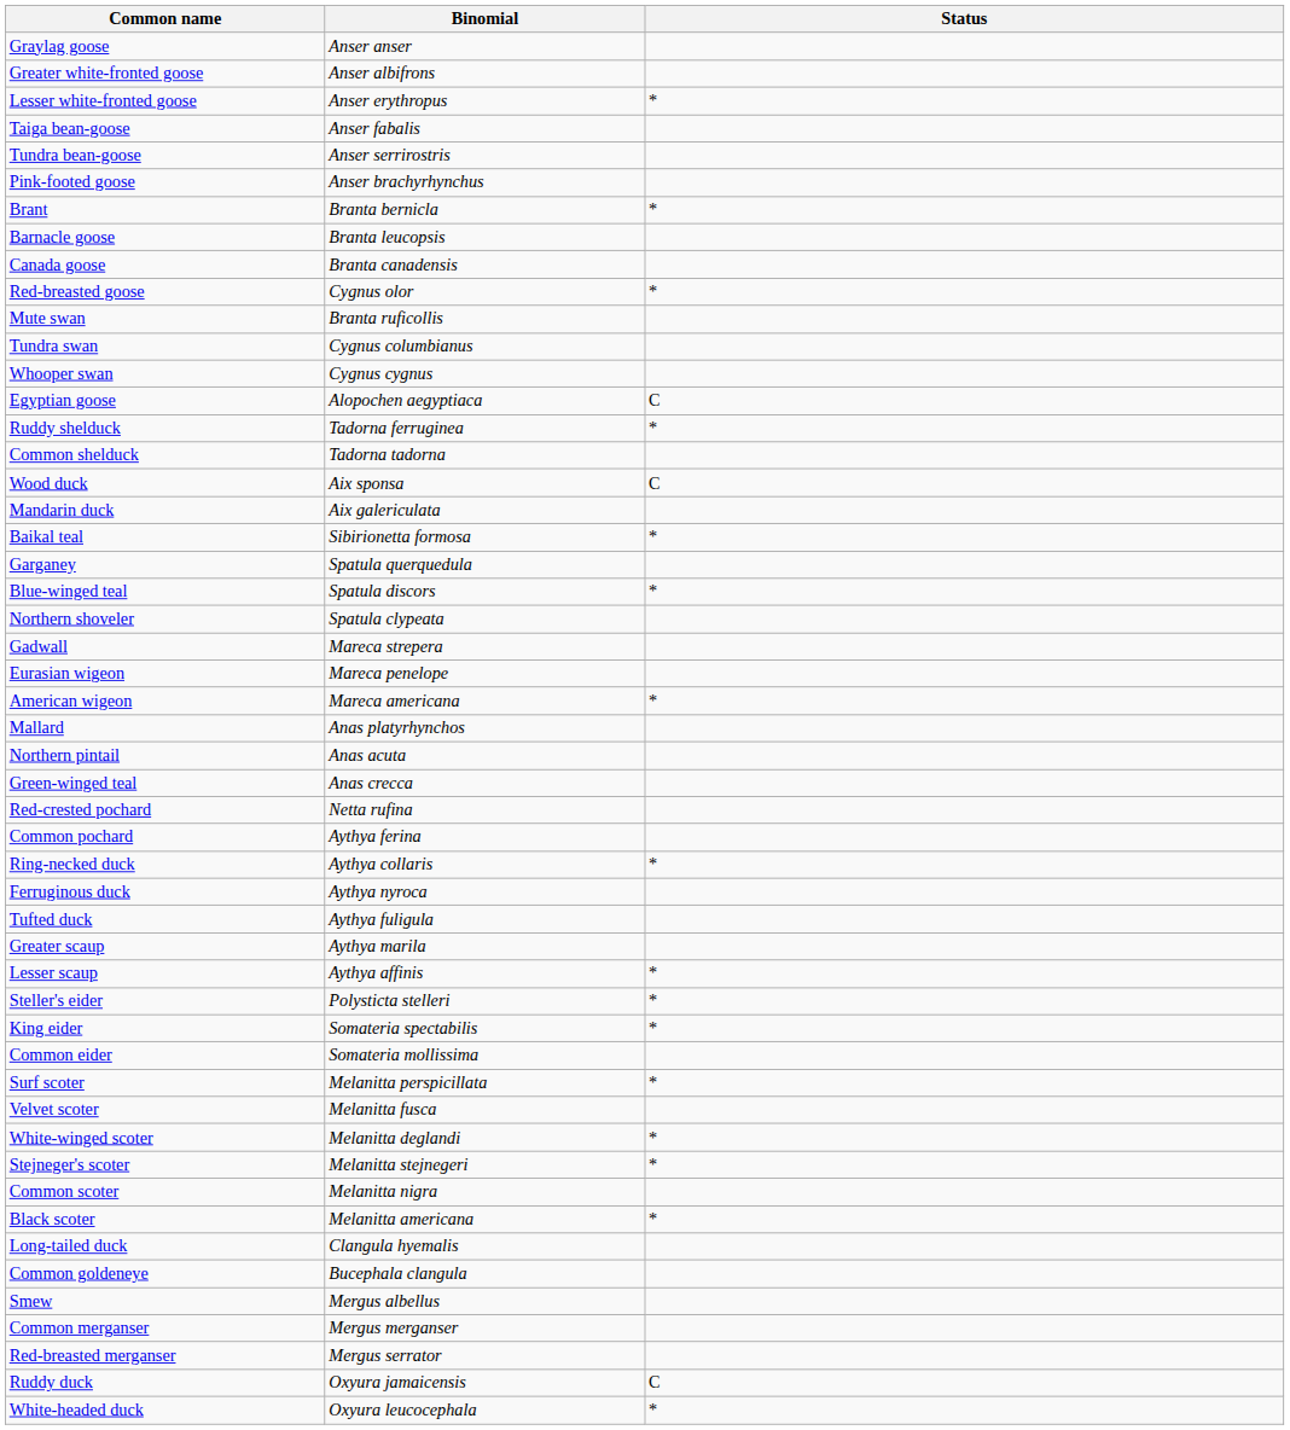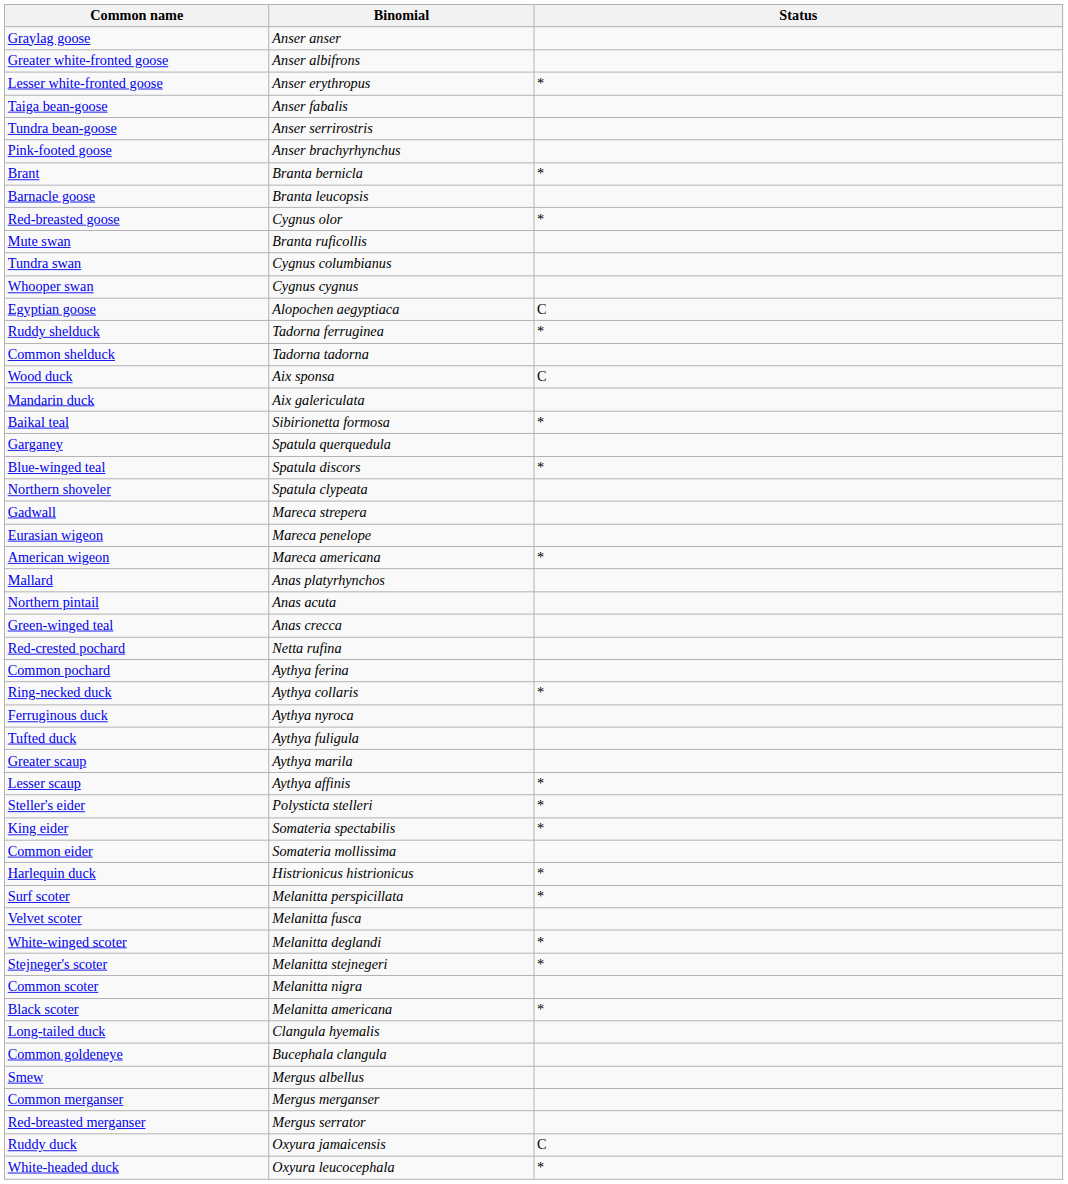 <table width=60% class="wikitable">
 <tr>
 <th width=15%>Common name</th>
 <th width=15%>Binomial</th>
 <th width=30%>Status</th>
 </tr>
 <tr>
 <td><a href='#'>Graylag goose</a></td>
 <td><em>Anser anser</em></td>
 <td></td>
 </tr>
 <tr>
 <td><a href='#'>Greater white-fronted goose</a></td>
 <td><em>Anser albifrons</em></td>
 <td></td>
 </tr>
 <tr>
 <td><a href='#'>Lesser white-fronted goose</a></td>
 <td><em>Anser erythropus</em></td>
 <td>*</td>
 </tr>
 <tr>
 <td><a href='#'>Taiga bean-goose</a></td>
 <td><em>Anser fabalis</em></td>
 <td></td>
 </tr>
 <tr>
 <td><a href='#'>Tundra bean-goose</a></td>
 <td><em>Anser serrirostris</em></td>
 <td></td>
 </tr>
 <tr>
 <td><a href='#'>Pink-footed goose</a></td>
 <td><em>Anser brachyrhynchus</em></td>
 <td></td>
 </tr>
 <tr>
 <td><a href='#'>Brant</a></td>
 <td><em>Branta bernicla</em></td>
 <td>*</td>
 </tr>
 <tr>
 <td><a href='#'>Barnacle goose</a></td>
 <td><em>Branta leucopsis</em></td>
-<td></td>
-</tr>
-<tr>
-<td><a href='#'>Canada goose</a></td>
-<td><em>Branta canadensis</em></td>
 <td></td>
 </tr>
 <tr>
 <td><a href='#'>Red-breasted goose</a></td>
 <td><em>Cygnus olor</em></td>
 <td>*</td>
 </tr>
 <tr>
 <td><a href='#'>Mute swan</a></td>
 <td><em>Branta ruficollis</em></td>
 <td></td>
 </tr>
 <tr>
 <td><a href='#'>Tundra swan</a></td>
 <td><em>Cygnus columbianus</em></td>
 <td></td>
 </tr>
 <tr>
 <td><a href='#'>Whooper swan</a></td>
 <td><em>Cygnus cygnus</em></td>
 <td></td>
 </tr>
 <tr>
 <td><a href='#'>Egyptian goose</a></td>
 <td><em>Alopochen aegyptiaca</em></td>
 <td>C</td>
 </tr>
 <tr>
 <td><a href='#'>Ruddy shelduck</a></td>
 <td><em>Tadorna ferruginea</em></td>
 <td>*</td>
 </tr>
 <tr>
 <td><a href='#'>Common shelduck</a></td>
 <td><em>Tadorna tadorna</em></td>
 <td></td>
 </tr>
 <tr>
 <td><a href='#'>Wood duck</a></td>
 <td><em>Aix sponsa</em></td>
 <td>C</td>
 </tr>
 <tr>
 <td><a href='#'>Mandarin duck</a></td>
 <td><em>Aix galericulata</em></td>
 <td></td>
 </tr>
 <tr>
 <td><a href='#'>Baikal teal</a></td>
 <td><em>Sibirionetta formosa</em></td>
 <td>*</td>
 </tr>
 <tr>
 <td><a href='#'>Garganey</a></td>
 <td><em>Spatula querquedula</em></td>
 <td></td>
 </tr>
 <tr>
 <td><a href='#'>Blue-winged teal</a></td>
 <td><em>Spatula discors</em></td>
 <td>*</td>
 </tr>
 <tr>
 <td><a href='#'>Northern shoveler</a></td>
 <td><em>Spatula clypeata</em></td>
 <td></td>
 </tr>
 <tr>
 <td><a href='#'>Gadwall</a></td>
 <td><em>Mareca strepera</em></td>
 <td></td>
 </tr>
 <tr>
 <td><a href='#'>Eurasian wigeon</a></td>
 <td><em>Mareca penelope</em></td>
 <td></td>
 </tr>
 <tr>
 <td><a href='#'>American wigeon</a></td>
 <td><em>Mareca americana</em></td>
 <td>*</td>
 </tr>
 <tr>
 <td><a href='#'>Mallard</a></td>
 <td><em>Anas platyrhynchos</em></td>
 <td></td>
 </tr>
 <tr>
 <td><a href='#'>Northern pintail</a></td>
 <td><em>Anas acuta</em></td>
 <td></td>
 </tr>
 <tr>
 <td><a href='#'>Green-winged teal</a></td>
 <td><em>Anas crecca</em></td>
 <td></td>
 </tr>
 <tr>
 <td><a href='#'>Red-crested pochard</a></td>
 <td><em>Netta rufina</em></td>
 <td></td>
 </tr>
 <tr>
 <td><a href='#'>Common pochard</a></td>
 <td><em>Aythya ferina</em></td>
 <td></td>
 </tr>
 <tr>
 <td><a href='#'>Ring-necked duck</a></td>
 <td><em>Aythya collaris</em></td>
 <td>*</td>
 </tr>
 <tr>
 <td><a href='#'>Ferruginous duck</a></td>
 <td><em>Aythya nyroca</em></td>
 <td></td>
 </tr>
 <tr>
 <td><a href='#'>Tufted duck</a></td>
 <td><em>Aythya fuligula</em></td>
 <td></td>
 </tr>
 <tr>
 <td><a href='#'>Greater scaup</a></td>
 <td><em>Aythya marila</em></td>
 <td></td>
 </tr>
 <tr>
 <td><a href='#'>Lesser scaup</a></td>
 <td><em>Aythya affinis</em></td>
 <td>*</td>
 </tr>
 <tr>
 <td><a href='#'>Steller's eider</a></td>
 <td><em>Polysticta stelleri</em></td>
 <td>*</td>
 </tr>
 <tr>
 <td><a href='#'>King eider</a></td>
 <td><em>Somateria spectabilis</em></td>
 <td>*</td>
 </tr>
 <tr>
 <td><a href='#'>Common eider</a></td>
 <td><em>Somateria mollissima</em></td>
 <td></td>
 </tr>
 <tr>
+<td><a href='#'>Harlequin duck</a></td>
+<td><em>Histrionicus histrionicus</em></td>
+<td>*</td>
+</tr>
+<tr>
 <td><a href='#'>Surf scoter</a></td>
 <td><em>Melanitta perspicillata</em></td>
 <td>*</td>
 </tr>
 <tr>
 <td><a href='#'>Velvet scoter</a></td>
 <td><em>Melanitta fusca</em></td>
 <td></td>
 </tr>
 <tr>
 <td><a href='#'>White-winged scoter</a></td>
 <td><em>Melanitta deglandi</em></td>
 <td>*</td>
 </tr>
 <tr>
 <td><a href='#'>Stejneger's scoter</a></td>
 <td><em>Melanitta stejnegeri</em></td>
 <td>*</td>
 </tr>
 <tr>
 <td><a href='#'>Common scoter</a></td>
 <td><em>Melanitta nigra</em></td>
 <td></td>
 </tr>
 <tr>
 <td><a href='#'>Black scoter</a></td>
 <td><em>Melanitta americana</em></td>
 <td>*</td>
 </tr>
 <tr>
 <td><a href='#'>Long-tailed duck</a></td>
 <td><em>Clangula hyemalis</em></td>
 <td></td>
 </tr>
 <tr>
 <td><a href='#'>Common goldeneye</a></td>
 <td><em>Bucephala clangula</em></td>
 <td></td>
 </tr>
 <tr>
 <td><a href='#'>Smew</a></td>
 <td><em>Mergus albellus</em></td>
 <td></td>
 </tr>
 <tr>
 <td><a href='#'>Common merganser</a></td>
 <td><em>Mergus merganser</em></td>
 <td></td>
 </tr>
 <tr>
 <td><a href='#'>Red-breasted merganser</a></td>
 <td><em>Mergus serrator</em></td>
 <td></td>
 </tr>
 <tr>
 <td><a href='#'>Ruddy duck</a></td>
 <td><em>Oxyura jamaicensis</em></td>
 <td>C</td>
 </tr>
 <tr>
 <td><a href='#'>White-headed duck</a></td>
 <td><em>Oxyura leucocephala</em></td>
 <td>*</td>
 </tr>
 </table>
